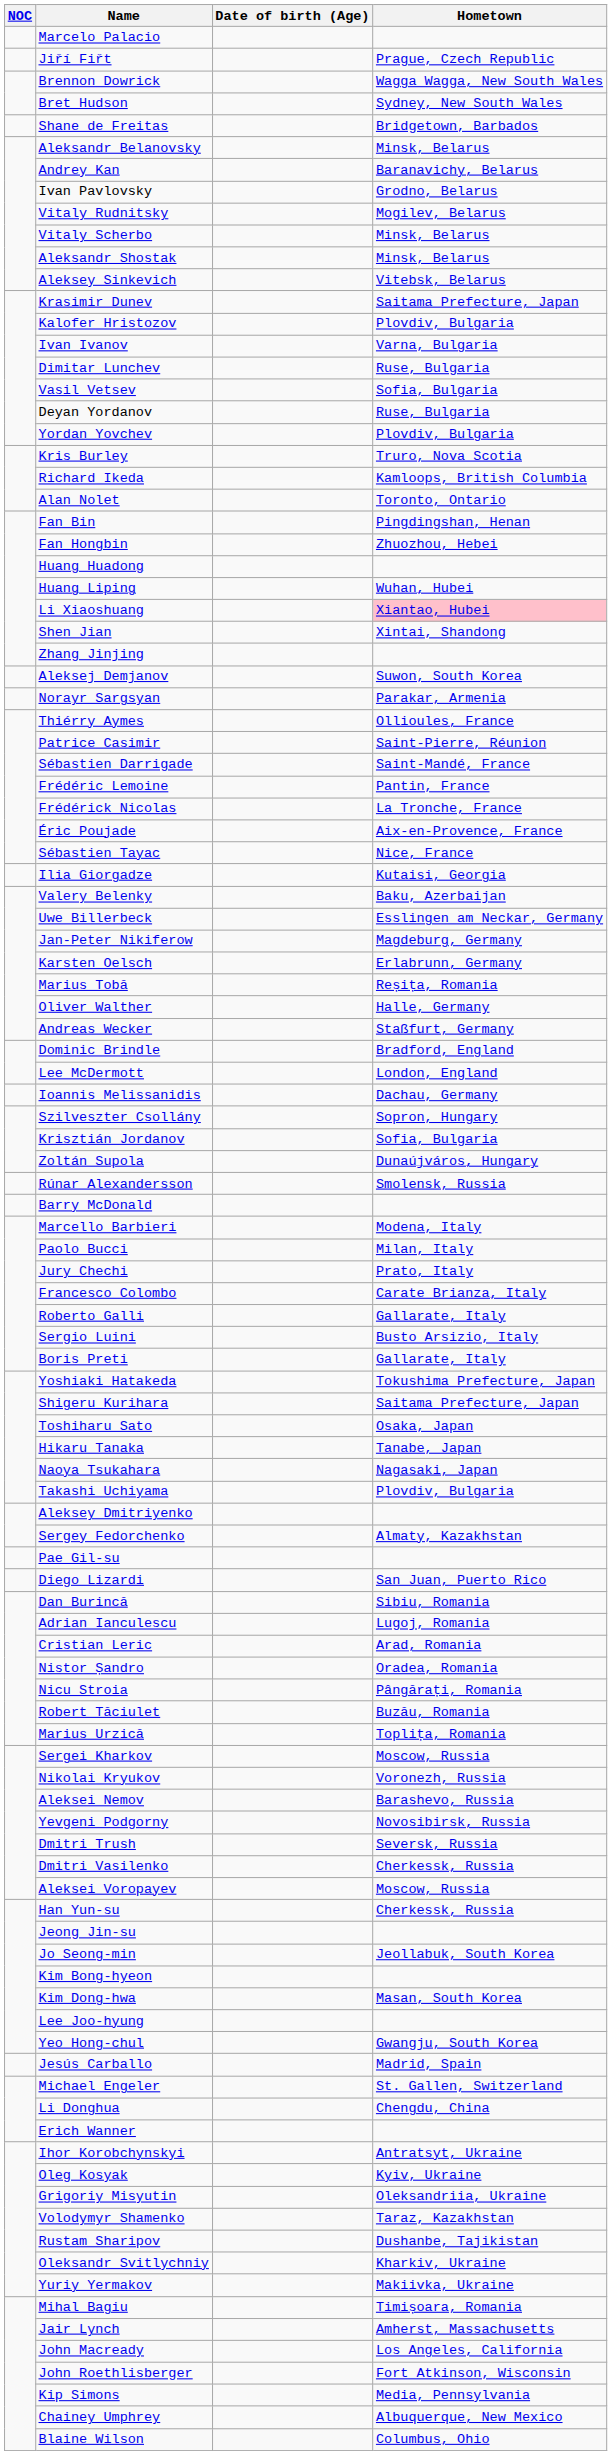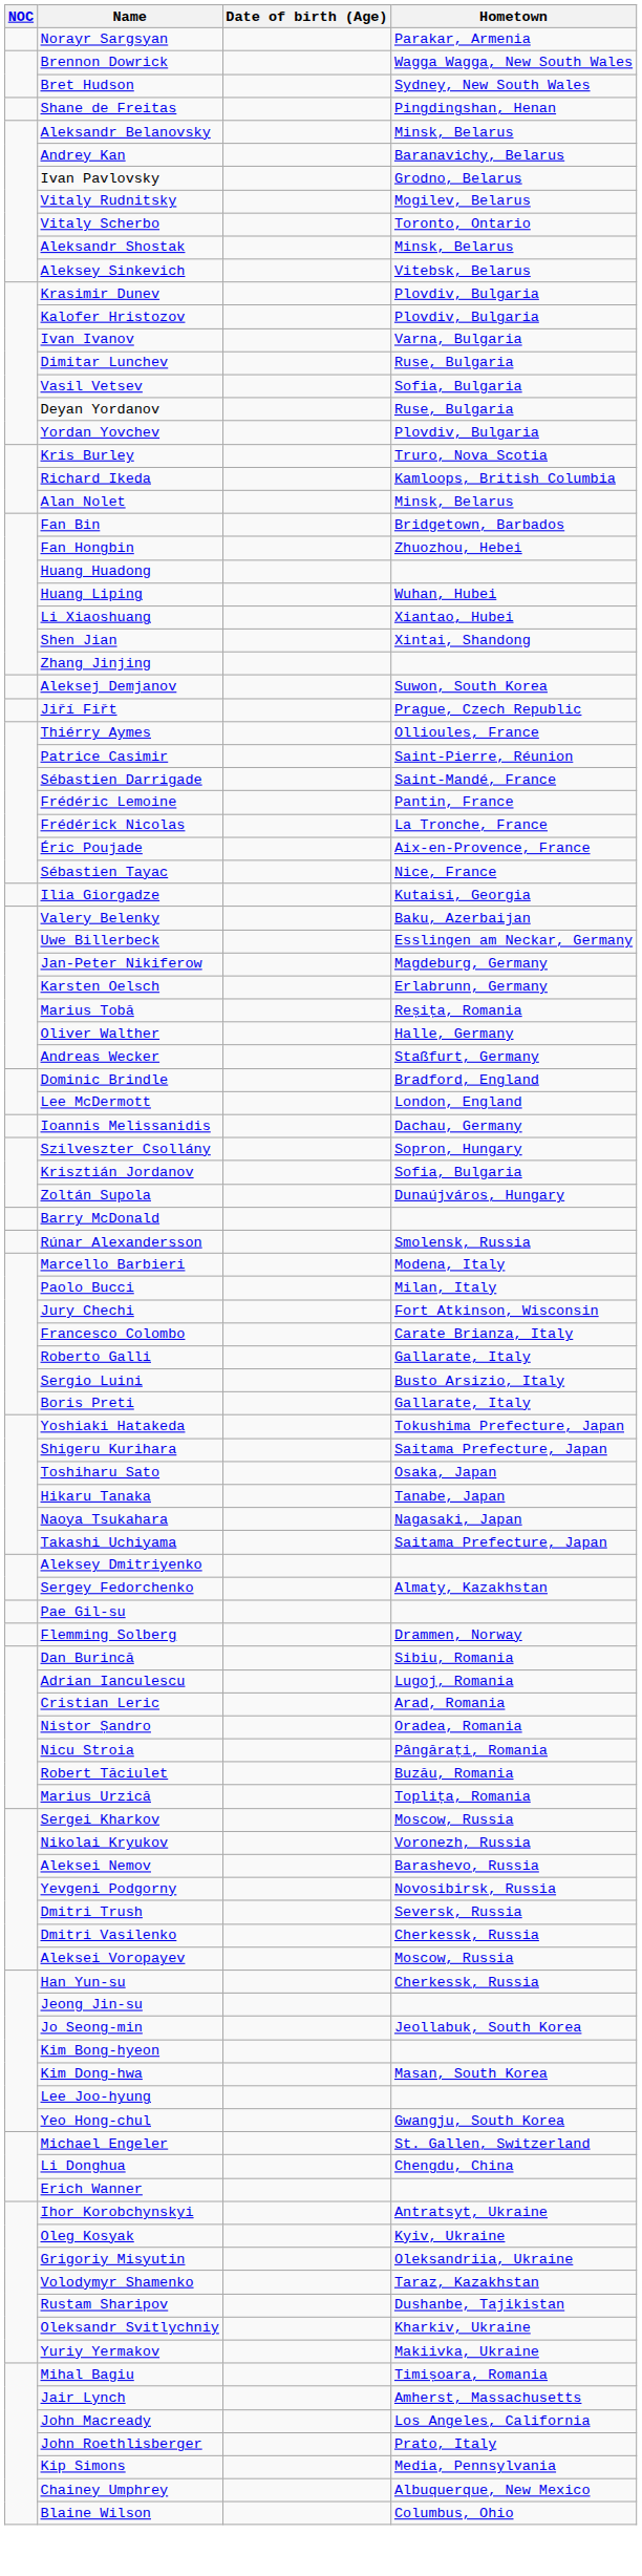 <table class="wikitable sortable">
 <tr>
 <th><a href='#'>NOC</a></th>
 <th>Name</th>
 <th>Date of birth (Age)</th>
 <th>Hometown</th>
 </tr>
 <tr>
 <td></td>
-<td><a href='#'>Marcelo Palacio</a></td>
+<td><a href='#'>Norayr Sargsyan</a></td>
 <td></td>
-<td></td>
-</tr>
-<tr>
-<td></td>
-<td><a href='#'>Jiří Fiřt</a></td>
-<td></td>
-<td><a href='#'>Prague, Czech Republic</a></td>
+<td><a href='#'>Parakar, Armenia</a></td>
 </tr>
 <tr>
 <td rowspan="2"></td>
 <td><a href='#'>Brennon Dowrick</a></td>
 <td></td>
 <td><a href='#'>Wagga Wagga, New South Wales</a></td>
 </tr>
 <tr>
 <td><a href='#'>Bret Hudson</a></td>
 <td></td>
 <td><a href='#'>Sydney, New South Wales</a></td>
 </tr>
 <tr>
 <td></td>
 <td><a href='#'>Shane de Freitas</a></td>
 <td></td>
-<td><a href='#'>Bridgetown, Barbados</a></td>
+<td><a href='#'>Pingdingshan, Henan</a></td>
 </tr>
 <tr>
 <td rowspan="7"></td>
 <td><a href='#'>Aleksandr Belanovsky</a></td>
 <td></td>
 <td><a href='#'>Minsk, Belarus</a></td>
 </tr>
 <tr>
 <td><a href='#'>Andrey Kan</a></td>
 <td></td>
 <td><a href='#'>Baranavichy, Belarus</a></td>
 </tr>
 <tr>
 <td>Ivan Pavlovsky</td>
 <td></td>
 <td><a href='#'>Grodno, Belarus</a></td>
 </tr>
 <tr>
 <td><a href='#'>Vitaly Rudnitsky</a></td>
 <td></td>
 <td><a href='#'>Mogilev, Belarus</a></td>
 </tr>
 <tr>
 <td><a href='#'>Vitaly Scherbo</a></td>
 <td></td>
-<td><a href='#'>Minsk, Belarus</a></td>
+<td><a href='#'>Toronto, Ontario</a></td>
 </tr>
 <tr>
 <td><a href='#'>Aleksandr Shostak</a></td>
 <td></td>
 <td><a href='#'>Minsk, Belarus</a></td>
 </tr>
 <tr>
 <td><a href='#'>Aleksey Sinkevich</a></td>
 <td></td>
 <td><a href='#'>Vitebsk, Belarus</a></td>
 </tr>
 <tr>
 <td rowspan="7"></td>
 <td><a href='#'>Krasimir Dunev</a></td>
 <td></td>
-<td><a href='#'>Saitama Prefecture, Japan</a></td>
+<td><a href='#'>Plovdiv, Bulgaria</a></td>
 </tr>
 <tr>
 <td><a href='#'>Kalofer Hristozov</a></td>
 <td></td>
 <td><a href='#'>Plovdiv, Bulgaria</a></td>
 </tr>
 <tr>
 <td><a href='#'>Ivan Ivanov</a></td>
 <td></td>
 <td><a href='#'>Varna, Bulgaria</a></td>
 </tr>
 <tr>
 <td><a href='#'>Dimitar Lunchev</a></td>
 <td></td>
 <td><a href='#'>Ruse, Bulgaria</a></td>
 </tr>
 <tr>
 <td><a href='#'>Vasil Vetsev</a></td>
 <td></td>
 <td><a href='#'>Sofia, Bulgaria</a></td>
 </tr>
 <tr>
 <td>Deyan Yordanov</td>
 <td></td>
 <td><a href='#'>Ruse, Bulgaria</a></td>
 </tr>
 <tr>
 <td><a href='#'>Yordan Yovchev</a></td>
 <td></td>
 <td><a href='#'>Plovdiv, Bulgaria</a></td>
 </tr>
 <tr>
 <td rowspan="3"></td>
 <td><a href='#'>Kris Burley</a></td>
 <td></td>
 <td><a href='#'>Truro, Nova Scotia</a></td>
 </tr>
 <tr>
 <td><a href='#'>Richard Ikeda</a></td>
 <td></td>
 <td><a href='#'>Kamloops, British Columbia</a></td>
 </tr>
 <tr>
 <td><a href='#'>Alan Nolet</a></td>
 <td></td>
-<td><a href='#'>Toronto, Ontario</a></td>
+<td><a href='#'>Minsk, Belarus</a></td>
 </tr>
 <tr>
 <td rowspan="7"></td>
 <td><a href='#'>Fan Bin</a></td>
 <td></td>
-<td><a href='#'>Pingdingshan, Henan</a></td>
+<td><a href='#'>Bridgetown, Barbados</a></td>
 </tr>
 <tr>
 <td><a href='#'>Fan Hongbin</a></td>
 <td></td>
 <td><a href='#'>Zhuozhou, Hebei</a></td>
 </tr>
 <tr>
 <td><a href='#'>Huang Huadong</a></td>
 <td></td>
 <td></td>
 </tr>
 <tr>
 <td><a href='#'>Huang Liping</a></td>
 <td></td>
 <td><a href='#'>Wuhan, Hubei</a></td>
 </tr>
 <tr>
 <td><a href='#'>Li Xiaoshuang</a></td>
 <td></td>
-<td style="background: pink;"><a href='#'>Xiantao, Hubei</a></td>
+<td><a href='#'>Xiantao, Hubei</a></td>
 </tr>
 <tr>
 <td><a href='#'>Shen Jian</a></td>
 <td></td>
 <td><a href='#'>Xintai, Shandong</a></td>
 </tr>
 <tr>
 <td><a href='#'>Zhang Jinjing</a></td>
 <td></td>
 <td></td>
 </tr>
 <tr>
 <td></td>
 <td><a href='#'>Aleksej Demjanov</a></td>
 <td></td>
 <td><a href='#'>Suwon, South Korea</a></td>
 </tr>
 <tr>
 <td></td>
-<td><a href='#'>Norayr Sargsyan</a></td>
+<td><a href='#'>Jiří Fiřt</a></td>
 <td></td>
-<td><a href='#'>Parakar, Armenia</a></td>
+<td><a href='#'>Prague, Czech Republic</a></td>
 </tr>
 <tr>
 <td rowspan="7"></td>
 <td><a href='#'>Thiérry Aymes</a></td>
 <td></td>
 <td><a href='#'>Ollioules, France</a></td>
 </tr>
 <tr>
 <td><a href='#'>Patrice Casimir</a></td>
 <td></td>
 <td><a href='#'>Saint-Pierre, Réunion</a></td>
 </tr>
 <tr>
 <td><a href='#'>Sébastien Darrigade</a></td>
 <td></td>
 <td><a href='#'>Saint-Mandé, France</a></td>
 </tr>
 <tr>
 <td><a href='#'>Frédéric Lemoine</a></td>
 <td></td>
 <td><a href='#'>Pantin, France</a></td>
 </tr>
 <tr>
 <td><a href='#'>Frédérick Nicolas</a></td>
 <td></td>
 <td><a href='#'>La Tronche, France</a></td>
 </tr>
 <tr>
 <td><a href='#'>Éric Poujade</a></td>
 <td></td>
 <td><a href='#'>Aix-en-Provence, France</a></td>
 </tr>
 <tr>
 <td><a href='#'>Sébastien Tayac</a></td>
 <td></td>
 <td><a href='#'>Nice, France</a></td>
 </tr>
 <tr>
 <td></td>
 <td><a href='#'>Ilia Giorgadze</a></td>
 <td></td>
 <td><a href='#'>Kutaisi, Georgia</a></td>
 </tr>
 <tr>
 <td rowspan="7"></td>
 <td><a href='#'>Valery Belenky</a></td>
 <td></td>
 <td><a href='#'>Baku, Azerbaijan</a></td>
 </tr>
 <tr>
 <td><a href='#'>Uwe Billerbeck</a></td>
 <td></td>
 <td><a href='#'>Esslingen am Neckar, Germany</a></td>
 </tr>
 <tr>
 <td><a href='#'>Jan-Peter Nikiferow</a></td>
 <td></td>
 <td><a href='#'>Magdeburg, Germany</a></td>
 </tr>
 <tr>
 <td><a href='#'>Karsten Oelsch</a></td>
 <td></td>
 <td><a href='#'>Erlabrunn, Germany</a></td>
 </tr>
 <tr>
 <td><a href='#'>Marius Tobă</a></td>
 <td></td>
 <td><a href='#'>Reșița, Romania</a></td>
 </tr>
 <tr>
 <td><a href='#'>Oliver Walther</a></td>
 <td></td>
 <td><a href='#'>Halle, Germany</a></td>
 </tr>
 <tr>
 <td><a href='#'>Andreas Wecker</a></td>
 <td></td>
 <td><a href='#'>Staßfurt, Germany</a></td>
 </tr>
 <tr>
 <td rowspan="2"></td>
 <td><a href='#'>Dominic Brindle</a></td>
 <td></td>
 <td><a href='#'>Bradford, England</a></td>
 </tr>
 <tr>
 <td><a href='#'>Lee McDermott</a></td>
 <td></td>
 <td><a href='#'>London, England</a></td>
 </tr>
 <tr>
 <td></td>
 <td><a href='#'>Ioannis Melissanidis</a></td>
 <td></td>
 <td><a href='#'>Dachau, Germany</a></td>
 </tr>
 <tr>
 <td rowspan="3"></td>
 <td><a href='#'>Szilveszter Csollány</a></td>
 <td></td>
 <td><a href='#'>Sopron, Hungary</a></td>
 </tr>
 <tr>
 <td><a href='#'>Krisztián Jordanov</a></td>
 <td></td>
 <td><a href='#'>Sofia, Bulgaria</a></td>
 </tr>
 <tr>
 <td><a href='#'>Zoltán Supola</a></td>
 <td></td>
 <td><a href='#'>Dunaújváros, Hungary</a></td>
 </tr>
 <tr>
 <td></td>
+<td><a href='#'>Barry McDonald</a></td>
+<td></td>
+<td></td>
+</tr>
+<tr>
+<td></td>
 <td><a href='#'>Rúnar Alexandersson</a></td>
 <td></td>
 <td><a href='#'>Smolensk, Russia</a></td>
-</tr>
-<tr>
-<td></td>
-<td><a href='#'>Barry McDonald</a></td>
-<td></td>
-<td></td>
 </tr>
 <tr>
 <td rowspan="7"></td>
 <td><a href='#'>Marcello Barbieri</a></td>
 <td></td>
 <td><a href='#'>Modena, Italy</a></td>
 </tr>
 <tr>
 <td><a href='#'>Paolo Bucci</a></td>
 <td></td>
 <td><a href='#'>Milan, Italy</a></td>
 </tr>
 <tr>
 <td><a href='#'>Jury Chechi</a></td>
 <td></td>
-<td><a href='#'>Prato, Italy</a></td>
+<td><a href='#'>Fort Atkinson, Wisconsin</a></td>
 </tr>
 <tr>
 <td><a href='#'>Francesco Colombo</a></td>
 <td></td>
 <td><a href='#'>Carate Brianza, Italy</a></td>
 </tr>
 <tr>
 <td><a href='#'>Roberto Galli</a></td>
 <td></td>
 <td><a href='#'>Gallarate, Italy</a></td>
 </tr>
 <tr>
 <td><a href='#'>Sergio Luini</a></td>
 <td></td>
 <td><a href='#'>Busto Arsizio, Italy</a></td>
 </tr>
 <tr>
 <td><a href='#'>Boris Preti</a></td>
 <td></td>
 <td><a href='#'>Gallarate, Italy</a></td>
 </tr>
 <tr>
 <td rowspan="6"></td>
 <td><a href='#'>Yoshiaki Hatakeda</a></td>
 <td></td>
 <td><a href='#'>Tokushima Prefecture, Japan</a></td>
 </tr>
 <tr>
 <td><a href='#'>Shigeru Kurihara</a></td>
 <td></td>
 <td><a href='#'>Saitama Prefecture, Japan</a></td>
 </tr>
 <tr>
 <td><a href='#'>Toshiharu Sato</a></td>
 <td></td>
 <td><a href='#'>Osaka, Japan</a></td>
 </tr>
 <tr>
 <td><a href='#'>Hikaru Tanaka</a></td>
 <td></td>
 <td><a href='#'>Tanabe, Japan</a></td>
 </tr>
 <tr>
 <td><a href='#'>Naoya Tsukahara</a></td>
 <td></td>
 <td><a href='#'>Nagasaki, Japan</a></td>
 </tr>
 <tr>
 <td><a href='#'>Takashi Uchiyama</a></td>
 <td></td>
-<td><a href='#'>Plovdiv, Bulgaria</a></td>
+<td><a href='#'>Saitama Prefecture, Japan</a></td>
 </tr>
 <tr>
 <td rowspan="2"></td>
 <td><a href='#'>Aleksey Dmitriyenko</a></td>
 <td></td>
 <td></td>
 </tr>
 <tr>
 <td><a href='#'>Sergey Fedorchenko</a></td>
 <td></td>
 <td><a href='#'>Almaty, Kazakhstan</a></td>
 </tr>
 <tr>
 <td></td>
 <td><a href='#'>Pae Gil-su</a></td>
 <td></td>
 <td></td>
 </tr>
 <tr>
 <td></td>
-<td><a href='#'>Diego Lizardi</a></td>
+<td><a href='#'>Flemming Solberg</a></td>
 <td></td>
-<td><a href='#'>San Juan, Puerto Rico</a></td>
+<td><a href='#'>Drammen, Norway</a></td>
 </tr>
 <tr>
 <td rowspan="7"></td>
 <td><a href='#'>Dan Burincă</a></td>
 <td></td>
 <td><a href='#'>Sibiu, Romania</a></td>
 </tr>
 <tr>
 <td><a href='#'>Adrian Ianculescu</a></td>
 <td></td>
 <td><a href='#'>Lugoj, Romania</a></td>
 </tr>
 <tr>
 <td><a href='#'>Cristian Leric</a></td>
 <td></td>
 <td><a href='#'>Arad, Romania</a></td>
 </tr>
 <tr>
 <td><a href='#'>Nistor Șandro</a></td>
 <td></td>
 <td><a href='#'>Oradea, Romania</a></td>
 </tr>
 <tr>
 <td><a href='#'>Nicu Stroia</a></td>
 <td></td>
 <td><a href='#'>Pângărați, Romania</a></td>
 </tr>
 <tr>
 <td><a href='#'>Robert Tăciulet</a></td>
 <td></td>
 <td><a href='#'>Buzău, Romania</a></td>
 </tr>
 <tr>
 <td><a href='#'>Marius Urzică</a></td>
 <td></td>
 <td><a href='#'>Toplița, Romania</a></td>
 </tr>
 <tr>
 <td rowspan="7"></td>
 <td><a href='#'>Sergei Kharkov</a></td>
 <td></td>
 <td><a href='#'>Moscow, Russia</a></td>
 </tr>
 <tr>
 <td><a href='#'>Nikolai Kryukov</a></td>
 <td></td>
 <td><a href='#'>Voronezh, Russia</a></td>
 </tr>
 <tr>
 <td><a href='#'>Aleksei Nemov</a></td>
 <td></td>
 <td><a href='#'>Barashevo, Russia</a></td>
 </tr>
 <tr>
 <td><a href='#'>Yevgeni Podgorny</a></td>
 <td></td>
 <td><a href='#'>Novosibirsk, Russia</a></td>
 </tr>
 <tr>
 <td><a href='#'>Dmitri Trush</a></td>
 <td></td>
 <td><a href='#'>Seversk, Russia</a></td>
 </tr>
 <tr>
 <td><a href='#'>Dmitri Vasilenko</a></td>
 <td></td>
 <td><a href='#'>Cherkessk, Russia</a></td>
 </tr>
 <tr>
 <td><a href='#'>Aleksei Voropayev</a></td>
 <td></td>
 <td><a href='#'>Moscow, Russia</a></td>
 </tr>
 <tr>
 <td rowspan="7"></td>
 <td><a href='#'>Han Yun-su</a></td>
 <td></td>
 <td><a href='#'>Cherkessk, Russia</a></td>
 </tr>
 <tr>
 <td><a href='#'>Jeong Jin-su</a></td>
 <td></td>
 <td></td>
 </tr>
 <tr>
 <td><a href='#'>Jo Seong-min</a></td>
 <td></td>
 <td><a href='#'>Jeollabuk, South Korea</a></td>
 </tr>
 <tr>
 <td><a href='#'>Kim Bong-hyeon</a></td>
 <td></td>
 <td></td>
 </tr>
 <tr>
 <td><a href='#'>Kim Dong-hwa</a></td>
 <td></td>
 <td><a href='#'>Masan, South Korea</a></td>
 </tr>
 <tr>
 <td><a href='#'>Lee Joo-hyung</a></td>
 <td></td>
 <td></td>
 </tr>
 <tr>
 <td><a href='#'>Yeo Hong-chul</a></td>
 <td></td>
 <td><a href='#'>Gwangju, South Korea</a></td>
 </tr>
 <tr>
-<td></td>
-<td><a href='#'>Jesús Carballo</a></td>
-<td></td>
-<td><a href='#'>Madrid, Spain</a></td>
-</tr>
-<tr>
 <td rowspan="3"></td>
 <td><a href='#'>Michael Engeler</a></td>
 <td></td>
 <td><a href='#'>St. Gallen, Switzerland</a></td>
 </tr>
 <tr>
 <td><a href='#'>Li Donghua</a></td>
 <td></td>
 <td><a href='#'>Chengdu, China</a></td>
 </tr>
 <tr>
 <td><a href='#'>Erich Wanner</a></td>
 <td></td>
 <td></td>
 </tr>
 <tr>
 <td rowspan="7"></td>
 <td><a href='#'>Ihor Korobchynskyi</a></td>
 <td></td>
 <td><a href='#'>Antratsyt, Ukraine</a></td>
 </tr>
 <tr>
 <td><a href='#'>Oleg Kosyak</a></td>
 <td></td>
 <td><a href='#'>Kyiv, Ukraine</a></td>
 </tr>
 <tr>
 <td><a href='#'>Grigoriy Misyutin</a></td>
 <td></td>
 <td><a href='#'>Oleksandriia, Ukraine</a></td>
 </tr>
 <tr>
 <td><a href='#'>Volodymyr Shamenko</a></td>
 <td></td>
 <td><a href='#'>Taraz, Kazakhstan</a></td>
 </tr>
 <tr>
 <td><a href='#'>Rustam Sharipov</a></td>
 <td></td>
 <td><a href='#'>Dushanbe, Tajikistan</a></td>
 </tr>
 <tr>
 <td><a href='#'>Oleksandr Svitlychniy</a></td>
 <td></td>
 <td><a href='#'>Kharkiv, Ukraine</a></td>
 </tr>
 <tr>
 <td><a href='#'>Yuriy Yermakov</a></td>
 <td></td>
 <td><a href='#'>Makiivka, Ukraine</a></td>
 </tr>
 <tr>
 <td rowspan="7"></td>
 <td><a href='#'>Mihal Bagiu</a></td>
 <td></td>
 <td><a href='#'>Timișoara, Romania</a></td>
 </tr>
 <tr>
 <td><a href='#'>Jair Lynch</a></td>
 <td></td>
 <td><a href='#'>Amherst, Massachusetts</a></td>
 </tr>
 <tr>
 <td><a href='#'>John Macready</a></td>
 <td></td>
 <td><a href='#'>Los Angeles, California</a></td>
 </tr>
 <tr>
 <td><a href='#'>John Roethlisberger</a></td>
 <td></td>
-<td><a href='#'>Fort Atkinson, Wisconsin</a></td>
+<td><a href='#'>Prato, Italy</a></td>
 </tr>
 <tr>
 <td><a href='#'>Kip Simons</a></td>
 <td></td>
 <td><a href='#'>Media, Pennsylvania</a></td>
 </tr>
 <tr>
 <td><a href='#'>Chainey Umphrey</a></td>
 <td></td>
 <td><a href='#'>Albuquerque, New Mexico</a></td>
 </tr>
 <tr>
 <td><a href='#'>Blaine Wilson</a></td>
 <td></td>
 <td><a href='#'>Columbus, Ohio</a></td>
 </tr>
 </table>
